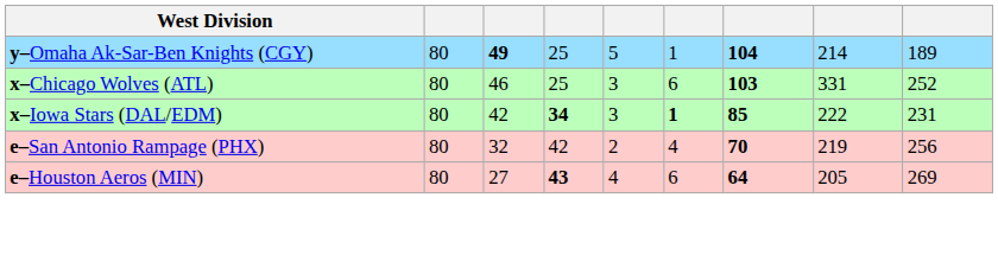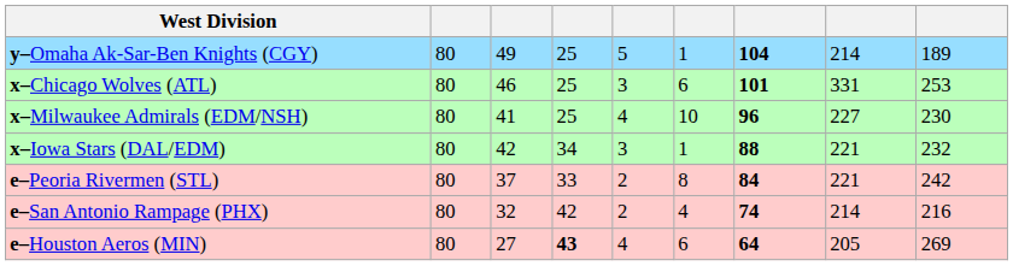 <table class="wikitable" style="width:50em">
 <tr>
 <th width="35%">West Division</th>
 <th width="5%"></th>
 <th width="5%"></th>
 <th width="5%"></th>
 <th width="5%"></th>
 <th width="5%"></th>
 <th width="7.5%"></th>
 <th width="7.5%"></th>
 <th width="7.5%"></th>
 </tr>
 <tr bgcolor="#97DEFF">
 <td><strong>y–</strong><a href='#'>Omaha Ak-Sar-Ben Knights</a> (<a href='#'>CGY</a>)</td>
 <td>80</td>
-<td><strong>49</strong></td>
+<td>49</td>
 <td>25</td>
 <td>5</td>
 <td>1</td>
 <td><strong>104</strong></td>
 <td>214</td>
 <td>189</td>
 </tr>
 <tr bgcolor="#bbffbb">
 <td><strong>x–</strong><a href='#'>Chicago Wolves</a> (<a href='#'>ATL</a>)</td>
 <td>80</td>
 <td>46</td>
 <td>25</td>
 <td>3</td>
 <td>6</td>
-<td><strong>103</strong></td>
+<td><strong>101</strong></td>
 <td>331</td>
-<td>252</td>
+<td>253</td>
+</tr>
+<tr bgcolor="#bbffbb">
+<td><strong>x–</strong><a href='#'>Milwaukee Admirals</a> (<a href='#'>EDM</a>/<a href='#'>NSH</a>)</td>
+<td>80</td>
+<td>41</td>
+<td>25</td>
+<td>4</td>
+<td>10</td>
+<td><strong>96</strong></td>
+<td>227</td>
+<td>230</td>
 </tr>
 <tr bgcolor="#bbffbb">
 <td><strong>x–</strong><a href='#'>Iowa Stars</a> (<a href='#'>DAL</a>/<a href='#'>EDM</a>)</td>
 <td>80</td>
 <td>42</td>
-<td><strong>34</strong></td>
+<td>34</td>
 <td>3</td>
-<td><strong>1</strong></td>
-<td><strong>85</strong></td>
-<td>222</td>
-<td>231</td>
+<td>1</td>
+<td><strong>88</strong></td>
+<td>221</td>
+<td>232</td>
+</tr>
+<tr bgcolor=#ffcccc>
+<td><strong>e–</strong><a href='#'>Peoria Rivermen</a> (<a href='#'>STL</a>)</td>
+<td>80</td>
+<td>37</td>
+<td>33</td>
+<td>2</td>
+<td>8</td>
+<td><strong>84</strong></td>
+<td>221</td>
+<td>242</td>
 </tr>
 <tr bgcolor=#ffcccc>
 <td><strong>e–</strong><a href='#'>San Antonio Rampage</a> (<a href='#'>PHX</a>)</td>
 <td>80</td>
 <td>32</td>
 <td>42</td>
 <td>2</td>
 <td>4</td>
-<td><strong>70</strong></td>
-<td>219</td>
-<td>256</td>
+<td><strong>74</strong></td>
+<td>214</td>
+<td>216</td>
 </tr>
 <tr bgcolor=#ffcccc>
 <td><strong>e–</strong><a href='#'>Houston Aeros</a> (<a href='#'>MIN</a>)</td>
 <td>80</td>
 <td>27</td>
 <td><strong>43</strong></td>
 <td>4</td>
 <td>6</td>
 <td><strong>64</strong></td>
 <td>205</td>
 <td>269</td>
 </tr>
 </table>
